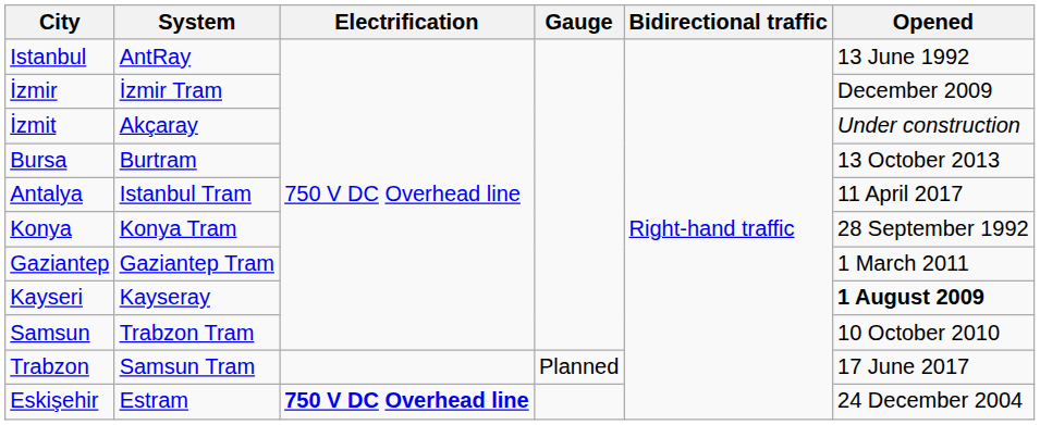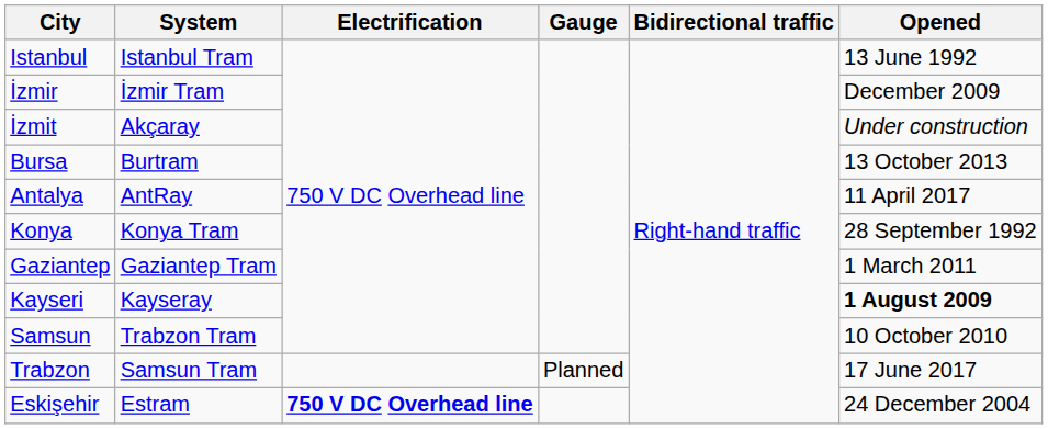 <table class="wikitable sortable">
 <tr>
 <th>City</th>
 <th>System</th>
 <th>Electrification</th>
 <th>Gauge</th>
 <th>Bidirectional traffic</th>
 <th>Opened</th>
 </tr>
 <tr>
 <td><a href='#'>Istanbul</a></td>
-<td><a href='#'>AntRay</a></td>
+<td><a href='#'>Istanbul Tram</a></td>
 <td rowspan="9"><a href='#'>750 V DC</a> <a href='#'>Overhead line</a></td>
 <td rowspan="9"></td>
 <td rowspan="11"><a href='#'>Right-hand traffic</a></td>
 <td>13 June 1992</td>
 </tr>
 <tr>
 <td><a href='#'>İzmir</a></td>
 <td><a href='#'>İzmir Tram</a></td>
 <td>December 2009</td>
 </tr>
 <tr>
 <td><a href='#'>İzmit</a></td>
 <td><a href='#'>Akçaray</a></td>
 <td><em>Under construction</em></td>
 </tr>
 <tr>
 <td><a href='#'>Bursa</a></td>
 <td><a href='#'>Burtram</a></td>
 <td>13 October 2013</td>
 </tr>
 <tr>
 <td><a href='#'>Antalya</a></td>
-<td><a href='#'>Istanbul Tram</a></td>
+<td><a href='#'>AntRay</a></td>
 <td>11 April 2017</td>
 </tr>
 <tr>
 <td><a href='#'>Konya</a></td>
 <td><a href='#'>Konya Tram</a></td>
 <td>28 September 1992</td>
 </tr>
 <tr>
 <td><a href='#'>Gaziantep</a></td>
 <td><a href='#'>Gaziantep Tram</a></td>
 <td>1 March 2011</td>
 </tr>
 <tr>
 <td><a href='#'>Kayseri</a></td>
 <td><a href='#'>Kayseray</a></td>
 <td><strong>1 August 2009</strong></td>
 </tr>
 <tr>
 <td><a href='#'>Samsun</a></td>
 <td><a href='#'>Trabzon Tram</a></td>
 <td>10 October 2010</td>
 </tr>
 <tr>
 <td><a href='#'>Trabzon</a></td>
 <td><a href='#'>Samsun Tram</a></td>
 <td></td>
 <td>Planned</td>
 <td>17 June 2017</td>
 </tr>
 <tr>
 <td><a href='#'>Eskişehir</a></td>
 <td><a href='#'>Estram</a></td>
 <td><strong><a href='#'>750 V DC</a> <a href='#'>Overhead line</a></strong></td>
 <td></td>
 <td>24 December 2004</td>
 </tr>
 </table>
